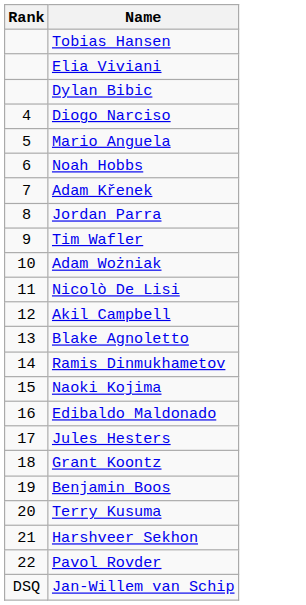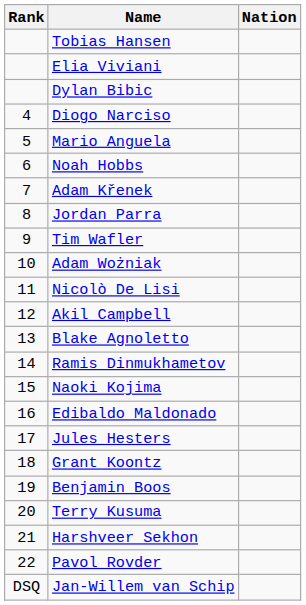 <table class="wikitable sortable" style="text-align:center">
 <tr>
 <th>Rank</th>
 <th>Name</th>
+<th>Nation</th>
 </tr>
 <tr>
 <td></td>
 <td align=left><a href='#'>Tobias Hansen</a></td>
+<td align=left></td>
 </tr>
 <tr>
 <td></td>
 <td align=left><a href='#'>Elia Viviani</a></td>
+<td align=left></td>
 </tr>
 <tr>
 <td></td>
 <td align=left><a href='#'>Dylan Bibic</a></td>
+<td align=left></td>
 </tr>
 <tr>
 <td>4</td>
 <td align=left><a href='#'>Diogo Narciso</a></td>
+<td align=left></td>
 </tr>
 <tr>
 <td>5</td>
 <td align=left><a href='#'>Mario Anguela</a></td>
+<td align=left></td>
 </tr>
 <tr>
 <td>6</td>
 <td align=left><a href='#'>Noah Hobbs</a></td>
+<td align=left></td>
 </tr>
 <tr>
 <td>7</td>
 <td align=left><a href='#'>Adam Křenek</a></td>
+<td align=left></td>
 </tr>
 <tr>
 <td>8</td>
 <td align=left><a href='#'>Jordan Parra</a></td>
+<td align=left></td>
 </tr>
 <tr>
 <td>9</td>
 <td align=left><a href='#'>Tim Wafler</a></td>
+<td align=left></td>
 </tr>
 <tr>
 <td>10</td>
 <td align=left><a href='#'>Adam Wożniak</a></td>
+<td align=left></td>
 </tr>
 <tr>
 <td>11</td>
 <td align=left><a href='#'>Nicolò De Lisi</a></td>
+<td align=left></td>
 </tr>
 <tr>
 <td>12</td>
 <td align=left><a href='#'>Akil Campbell</a></td>
+<td align=left></td>
 </tr>
 <tr>
 <td>13</td>
 <td align=left><a href='#'>Blake Agnoletto</a></td>
+<td align=left></td>
 </tr>
 <tr>
 <td>14</td>
 <td align=left><a href='#'>Ramis Dinmukhametov</a></td>
+<td align=left></td>
 </tr>
 <tr>
 <td>15</td>
 <td align=left><a href='#'>Naoki Kojima</a></td>
+<td align=left></td>
 </tr>
 <tr>
 <td>16</td>
 <td align=left><a href='#'>Edibaldo Maldonado</a></td>
+<td align=left></td>
 </tr>
 <tr>
 <td>17</td>
 <td align=left><a href='#'>Jules Hesters</a></td>
+<td align=left></td>
 </tr>
 <tr>
 <td>18</td>
 <td align=left><a href='#'>Grant Koontz</a></td>
+<td align=left></td>
 </tr>
 <tr>
 <td>19</td>
 <td align=left><a href='#'>Benjamin Boos</a></td>
+<td align=left></td>
 </tr>
 <tr>
 <td>20</td>
 <td align=left><a href='#'>Terry Kusuma</a></td>
+<td align=left></td>
 </tr>
 <tr>
 <td>21</td>
 <td align=left><a href='#'>Harshveer Sekhon</a></td>
+<td align=left></td>
 </tr>
 <tr>
 <td>22</td>
 <td align=left><a href='#'>Pavol Rovder</a></td>
+<td align=left></td>
 </tr>
 <tr>
 <td>DSQ</td>
 <td align=left><a href='#'>Jan-Willem van Schip</a></td>
+<td align=left></td>
 </tr>
 </table>
